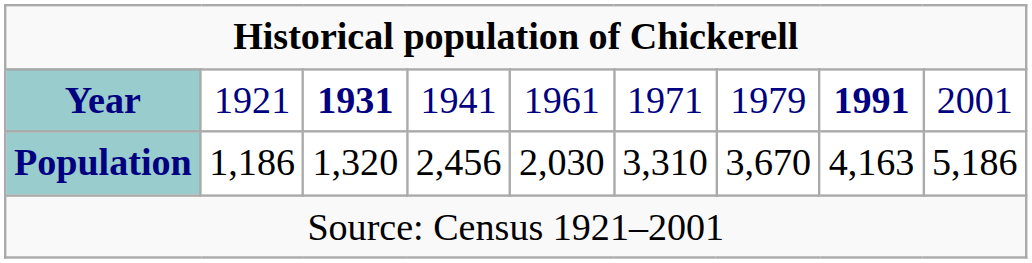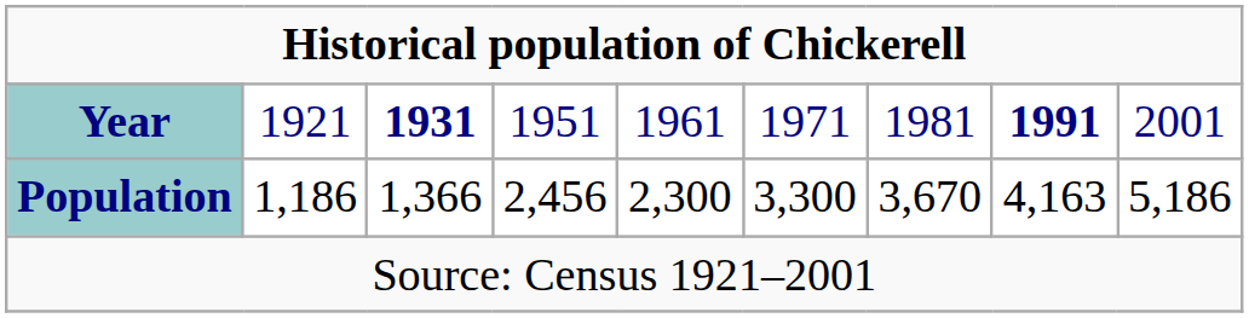 <table class="wikitable" style="border:0; text-align:center; line-height:120%;">
 <tr>
 <td colspan="12" style="text-align:center;"><strong>Historical population of Chickerell</strong></td>
 </tr>
 <tr>
 <th style="background:#9cc; color:navy; height:17px;">Year</th>
 <td style="background:#fff; color:navy;">1921</td>
 <td style="background:#fff; color:navy;"><strong>1931</strong></td>
-<td style="background:#fff; color:navy;">1941</td>
+<td style="background:#fff; color:navy;">1951</td>
 <td style="background:#fff; color:navy;">1961</td>
 <td style="background:#fff; color:navy;">1971</td>
-<td style="background:#fff; color:navy;">1979</td>
+<td style="background:#fff; color:navy;">1981</td>
 <td style="background:#fff; color:navy;"><strong>1991</strong></td>
 <td style="background:#fff; color:navy;">2001</td>
 </tr>
 <tr>
 <th style="background:#9cc; color:navy; height:17px;">Population</th>
 <td style="background:#fff; color:black;">1,186</td>
-<td style="background:#fff; color:black;">1,320</td>
+<td style="background:#fff; color:black;">1,366</td>
 <td style="background:#fff; color:black;">2,456</td>
-<td style="background:#fff; color:black;">2,030</td>
-<td style="background:#fff; color:black;">3,310</td>
+<td style="background:#fff; color:black;">2,300</td>
+<td style="background:#fff; color:black;">3,300</td>
 <td style="background:#fff; color:black;">3,670</td>
 <td style="background:#fff; color:black;">4,163</td>
 <td style="background:#fff; color:black;">5,186</td>
 </tr>
 <tr>
 <td colspan="12" style="text-align:center">Source: Census 1921–2001</td>
 </tr>
 </table>
